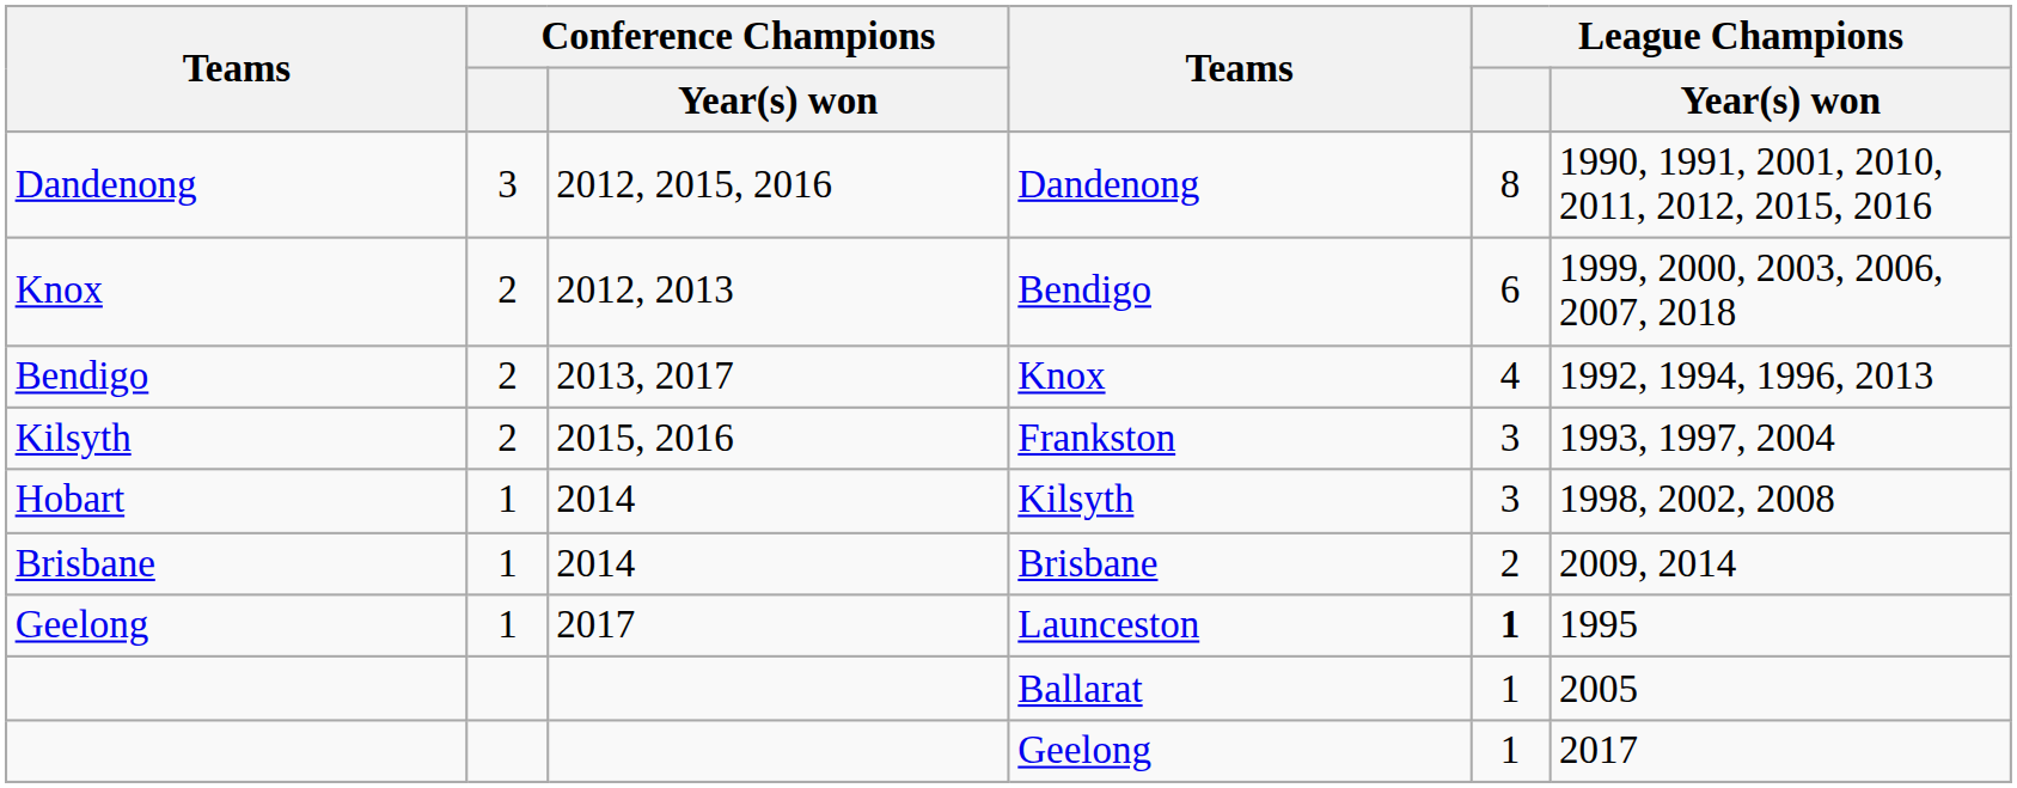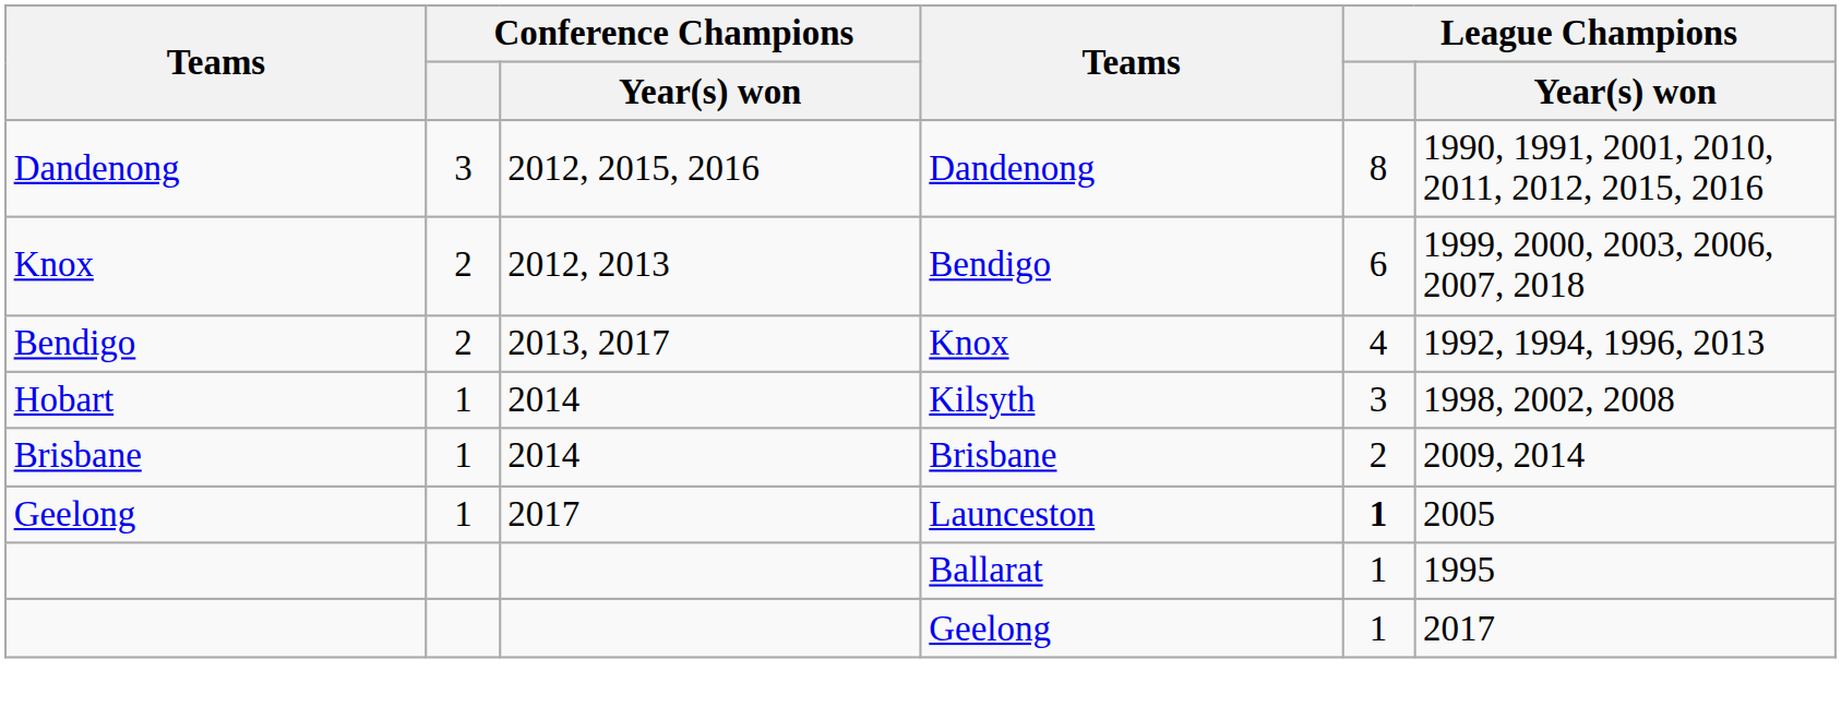 <table class="wikitable">
 <tr>
 <th rowspan="2" width="180">Teams</th>
 <th colspan="2">Conference Champions</th>
 <th rowspan="2" width="180">Teams</th>
 <th colspan="2">League Champions</th>
 </tr>
 <tr>
 <th width="25"></th>
 <th width="180">Year(s) won</th>
 <th width="25"></th>
 <th width="180">Year(s) won</th>
 </tr>
 <tr>
 <td><a href='#'>Dandenong</a></td>
 <td align="center">3</td>
 <td>2012, 2015, 2016</td>
 <td><a href='#'>Dandenong</a></td>
 <td align="center">8</td>
 <td>1990, 1991, 2001, 2010, 2011, 2012, 2015, 2016</td>
 </tr>
 <tr>
 <td><a href='#'>Knox</a></td>
 <td align="center">2</td>
 <td>2012, 2013</td>
 <td><a href='#'>Bendigo</a></td>
 <td align="center">6</td>
 <td>1999, 2000, 2003, 2006, 2007, 2018</td>
 </tr>
 <tr>
 <td><a href='#'>Bendigo</a></td>
 <td align="center">2</td>
 <td>2013, 2017</td>
 <td><a href='#'>Knox</a></td>
 <td align="center">4</td>
 <td>1992, 1994, 1996, 2013</td>
 </tr>
 <tr>
-<td><a href='#'>Kilsyth</a></td>
-<td align="center">2</td>
-<td>2015, 2016</td>
-<td><a href='#'>Frankston</a></td>
-<td align="center">3</td>
-<td>1993, 1997, 2004</td>
-</tr>
-<tr>
 <td><a href='#'>Hobart</a></td>
 <td align="center">1</td>
 <td>2014</td>
 <td><a href='#'>Kilsyth</a></td>
 <td align="center">3</td>
 <td>1998, 2002, 2008</td>
 </tr>
 <tr>
 <td><a href='#'>Brisbane</a></td>
 <td align="center">1</td>
 <td>2014</td>
 <td><a href='#'>Brisbane</a></td>
 <td align="center">2</td>
 <td>2009, 2014</td>
 </tr>
 <tr>
 <td><a href='#'>Geelong</a></td>
 <td align="center">1</td>
 <td>2017</td>
 <td><a href='#'>Launceston</a></td>
 <td align="center"><strong>1</strong></td>
-<td>1995</td>
+<td>2005</td>
 </tr>
 <tr>
 <td></td>
 <td></td>
 <td></td>
 <td><a href='#'>Ballarat</a></td>
 <td align="center">1</td>
-<td>2005</td>
+<td>1995</td>
 </tr>
 <tr>
 <td></td>
 <td></td>
 <td></td>
 <td><a href='#'>Geelong</a></td>
 <td align="center">1</td>
 <td>2017</td>
 </tr>
 </table>
